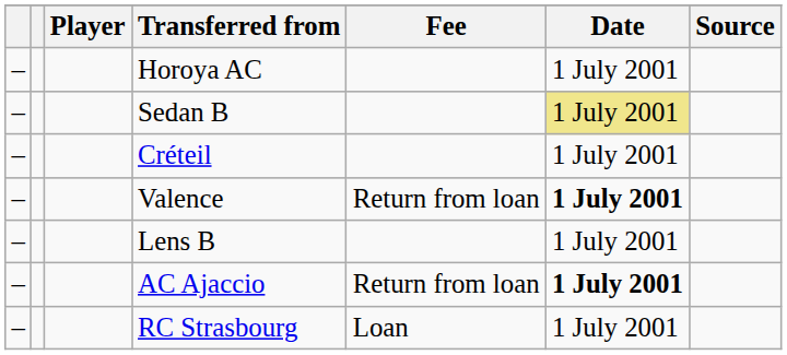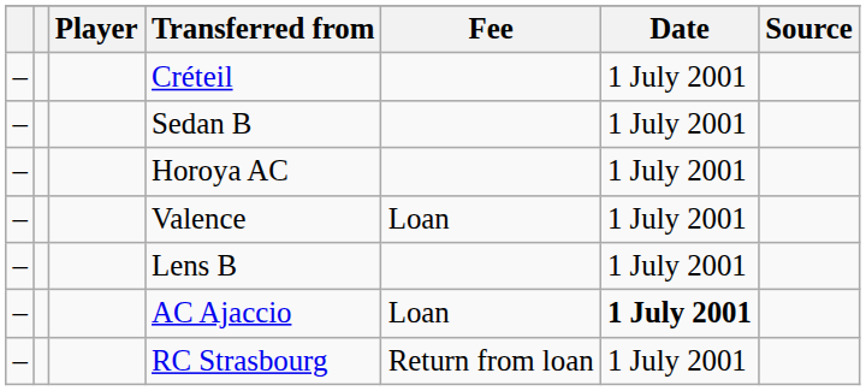 <table class="wikitable plainrowheaders sortable">
 <tr>
 </tr>
 <tr>
 <th></th>
 <th></th>
 <th scope=col>Player</th>
 <th !scope=col>Transferred from</th>
 <th scope=col>Fee</th>
 <th scope=col>Date</th>
 <th scope=col>Source</th>
 </tr>
 <tr>
 <td align=center>–</td>
 <td align=center></td>
 <td></td>
-<td> Horoya AC</td>
+<td> <a href='#'>Créteil</a></td>
 <td></td>
 <td>1 July 2001</td>
 <td></td>
 </tr>
 <tr>
 <td align=center>–</td>
 <td align=center></td>
 <td></td>
 <td> Sedan B</td>
 <td></td>
-<td style="background: khaki;">1 July 2001</td>
+<td>1 July 2001</td>
 <td></td>
 </tr>
 <tr>
 <td align=center>–</td>
 <td align=center></td>
 <td></td>
-<td> <a href='#'>Créteil</a></td>
+<td> Horoya AC</td>
 <td></td>
 <td>1 July 2001</td>
 <td></td>
 </tr>
 <tr>
 <td align=center>–</td>
 <td align=center></td>
 <td></td>
 <td> Valence</td>
-<td>Return from loan</td>
-<td><strong>1 July 2001</strong></td>
+<td>Loan</td>
+<td>1 July 2001</td>
 <td></td>
 </tr>
 <tr>
 <td align=center>–</td>
 <td align=center></td>
 <td></td>
 <td> Lens B</td>
 <td></td>
 <td>1 July 2001</td>
 <td></td>
 </tr>
 <tr>
 <td align=center>–</td>
 <td align=center></td>
 <td></td>
 <td> <a href='#'>AC Ajaccio</a></td>
-<td>Return from loan</td>
+<td>Loan</td>
 <td><strong>1 July 2001</strong></td>
 <td></td>
 </tr>
 <tr>
 <td align=center>–</td>
 <td align=center></td>
 <td></td>
 <td> <a href='#'>RC Strasbourg</a></td>
-<td>Loan</td>
+<td>Return from loan</td>
 <td>1 July 2001</td>
 <td></td>
 </tr>
 </table>
